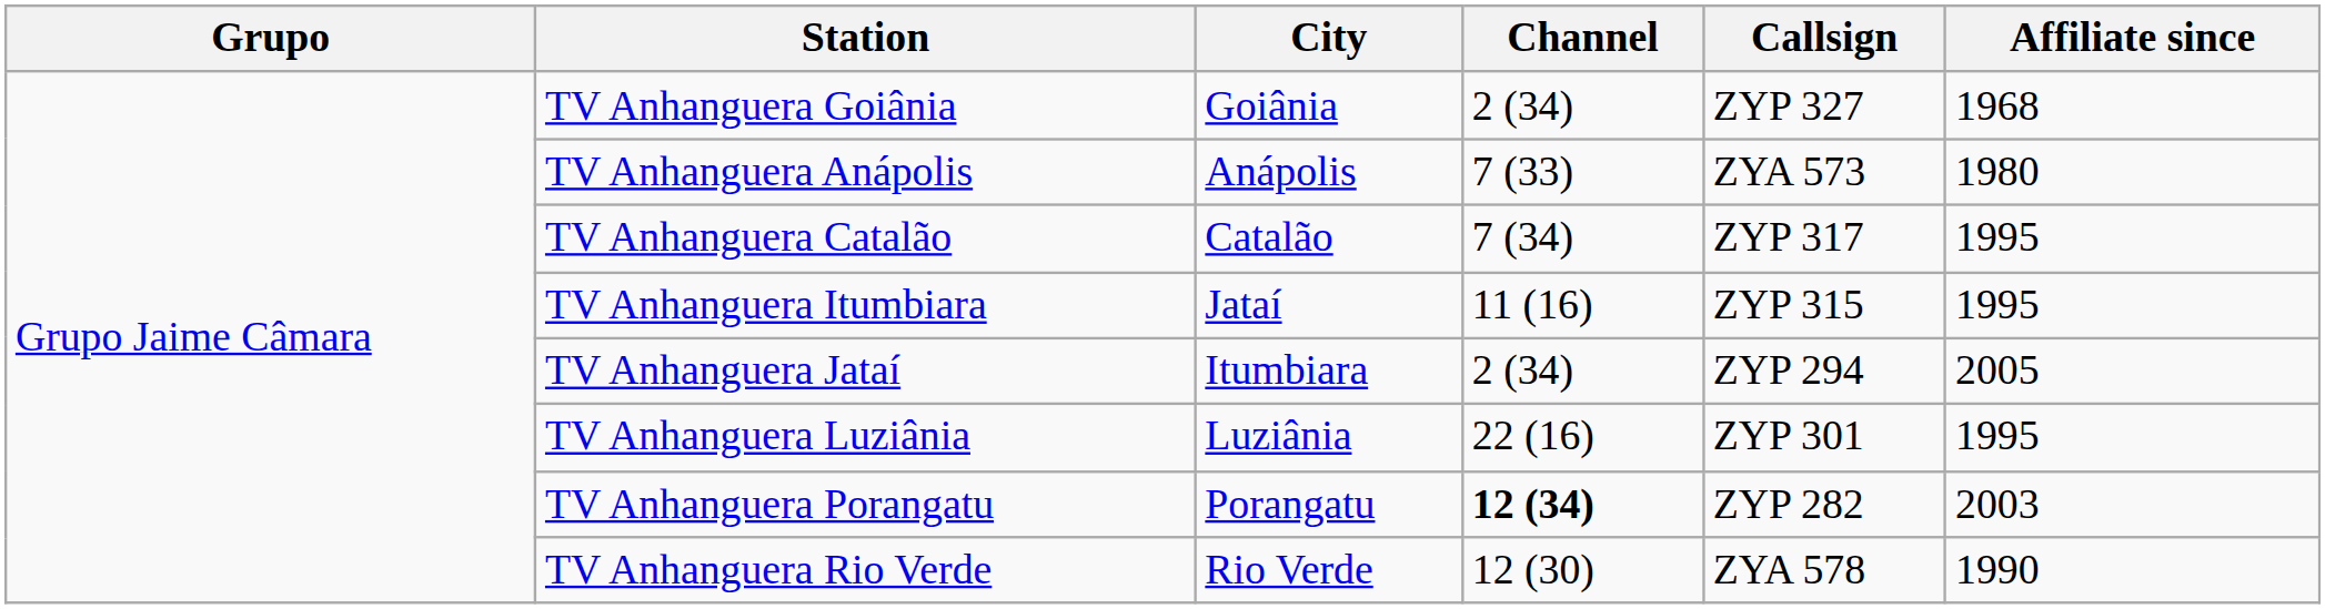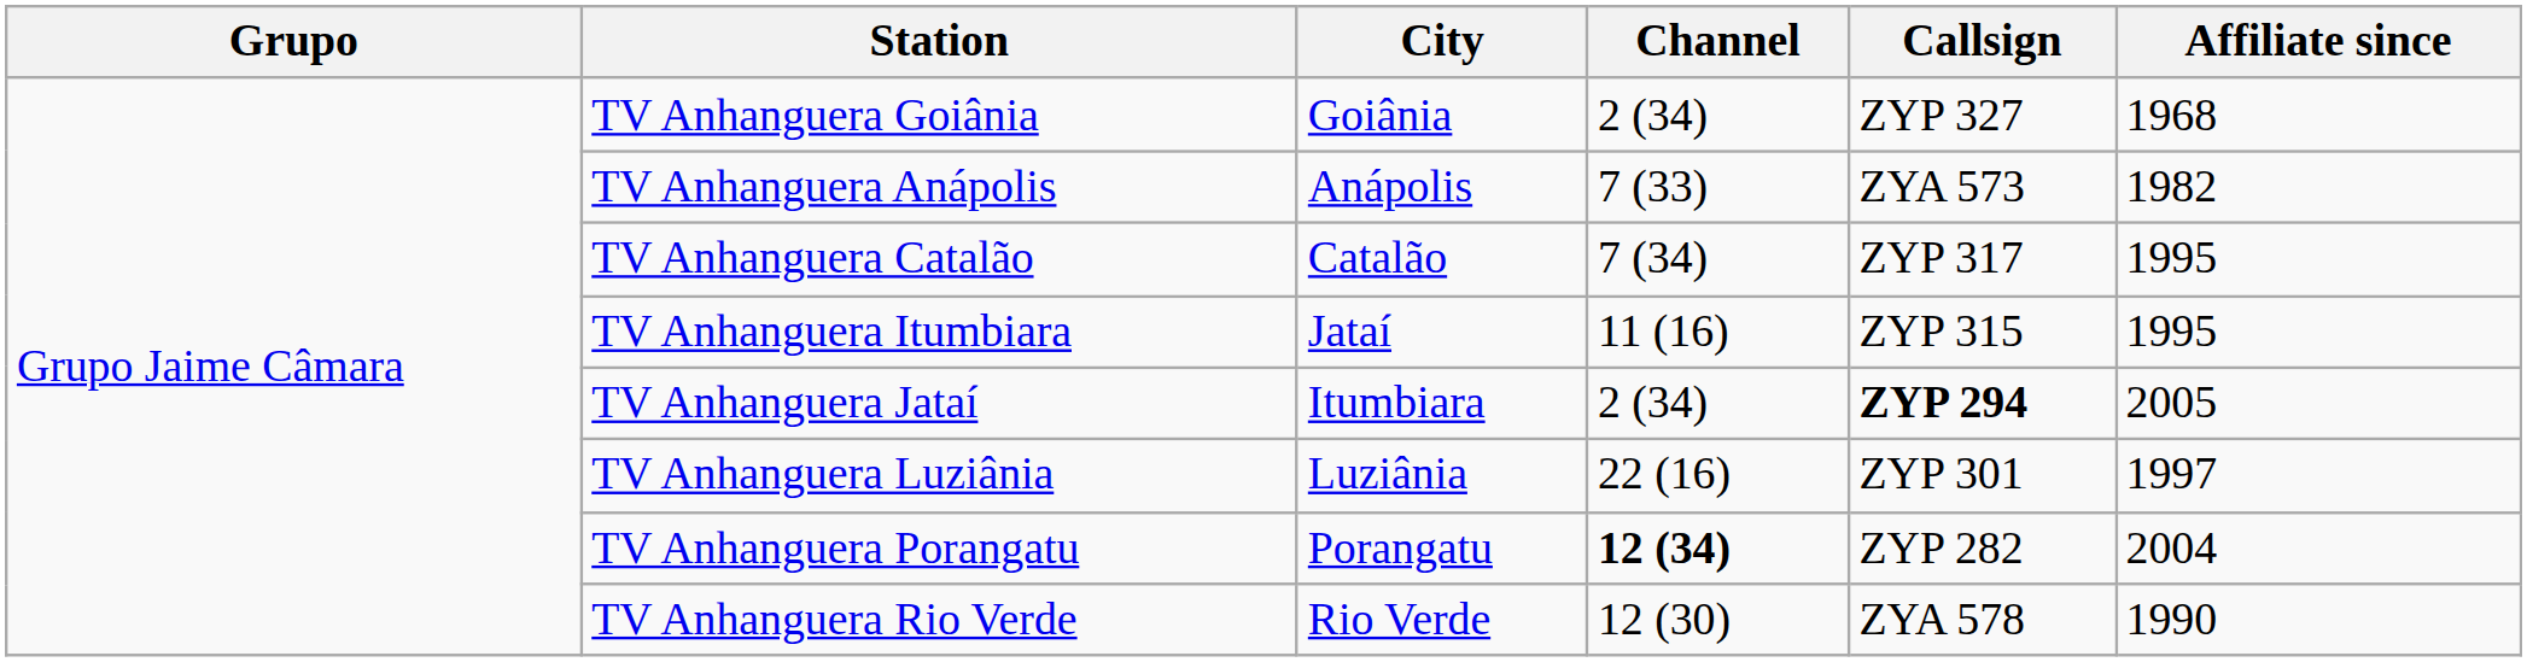 <table class = "wikitable" style = "width: 100%">
 <tr>
 <th>Grupo</th>
 <th>Station</th>
 <th>City</th>
 <th>Channel</th>
 <th>Callsign</th>
 <th>Affiliate since</th>
 </tr>
 <tr>
 <td rowspan="8"><a href='#'>Grupo Jaime Câmara</a></td>
 <td><a href='#'>TV Anhanguera Goiânia</a></td>
 <td><a href='#'>Goiânia</a></td>
 <td>2 (34)</td>
 <td>ZYP 327</td>
 <td>1968</td>
 </tr>
 <tr>
 <td><a href='#'>TV Anhanguera Anápolis</a></td>
 <td><a href='#'>Anápolis</a></td>
 <td>7 (33)</td>
 <td>ZYA 573</td>
-<td>1980</td>
+<td>1982</td>
 </tr>
 <tr>
 <td><a href='#'>TV Anhanguera Catalão</a></td>
 <td><a href='#'>Catalão</a></td>
 <td>7 (34)</td>
 <td>ZYP 317</td>
 <td>1995</td>
 </tr>
 <tr>
 <td><a href='#'>TV Anhanguera Itumbiara</a></td>
 <td><a href='#'>Jataí</a></td>
 <td>11 (16)</td>
 <td>ZYP 315</td>
 <td>1995</td>
 </tr>
 <tr>
 <td><a href='#'>TV Anhanguera Jataí</a></td>
 <td><a href='#'>Itumbiara</a></td>
 <td>2 (34)</td>
-<td>ZYP 294</td>
+<td><strong>ZYP 294</strong></td>
 <td>2005</td>
 </tr>
 <tr>
 <td><a href='#'>TV Anhanguera Luziânia</a></td>
 <td><a href='#'>Luziânia</a></td>
 <td>22 (16)</td>
 <td>ZYP 301</td>
-<td>1995</td>
+<td>1997</td>
 </tr>
 <tr>
 <td><a href='#'>TV Anhanguera Porangatu</a></td>
 <td><a href='#'>Porangatu</a></td>
 <td><strong>12 (34)</strong></td>
 <td>ZYP 282</td>
-<td>2003</td>
+<td>2004</td>
 </tr>
 <tr>
 <td><a href='#'>TV Anhanguera Rio Verde</a></td>
 <td><a href='#'>Rio Verde</a></td>
 <td>12 (30)</td>
 <td>ZYA 578</td>
 <td>1990</td>
 </tr>
 </table>
